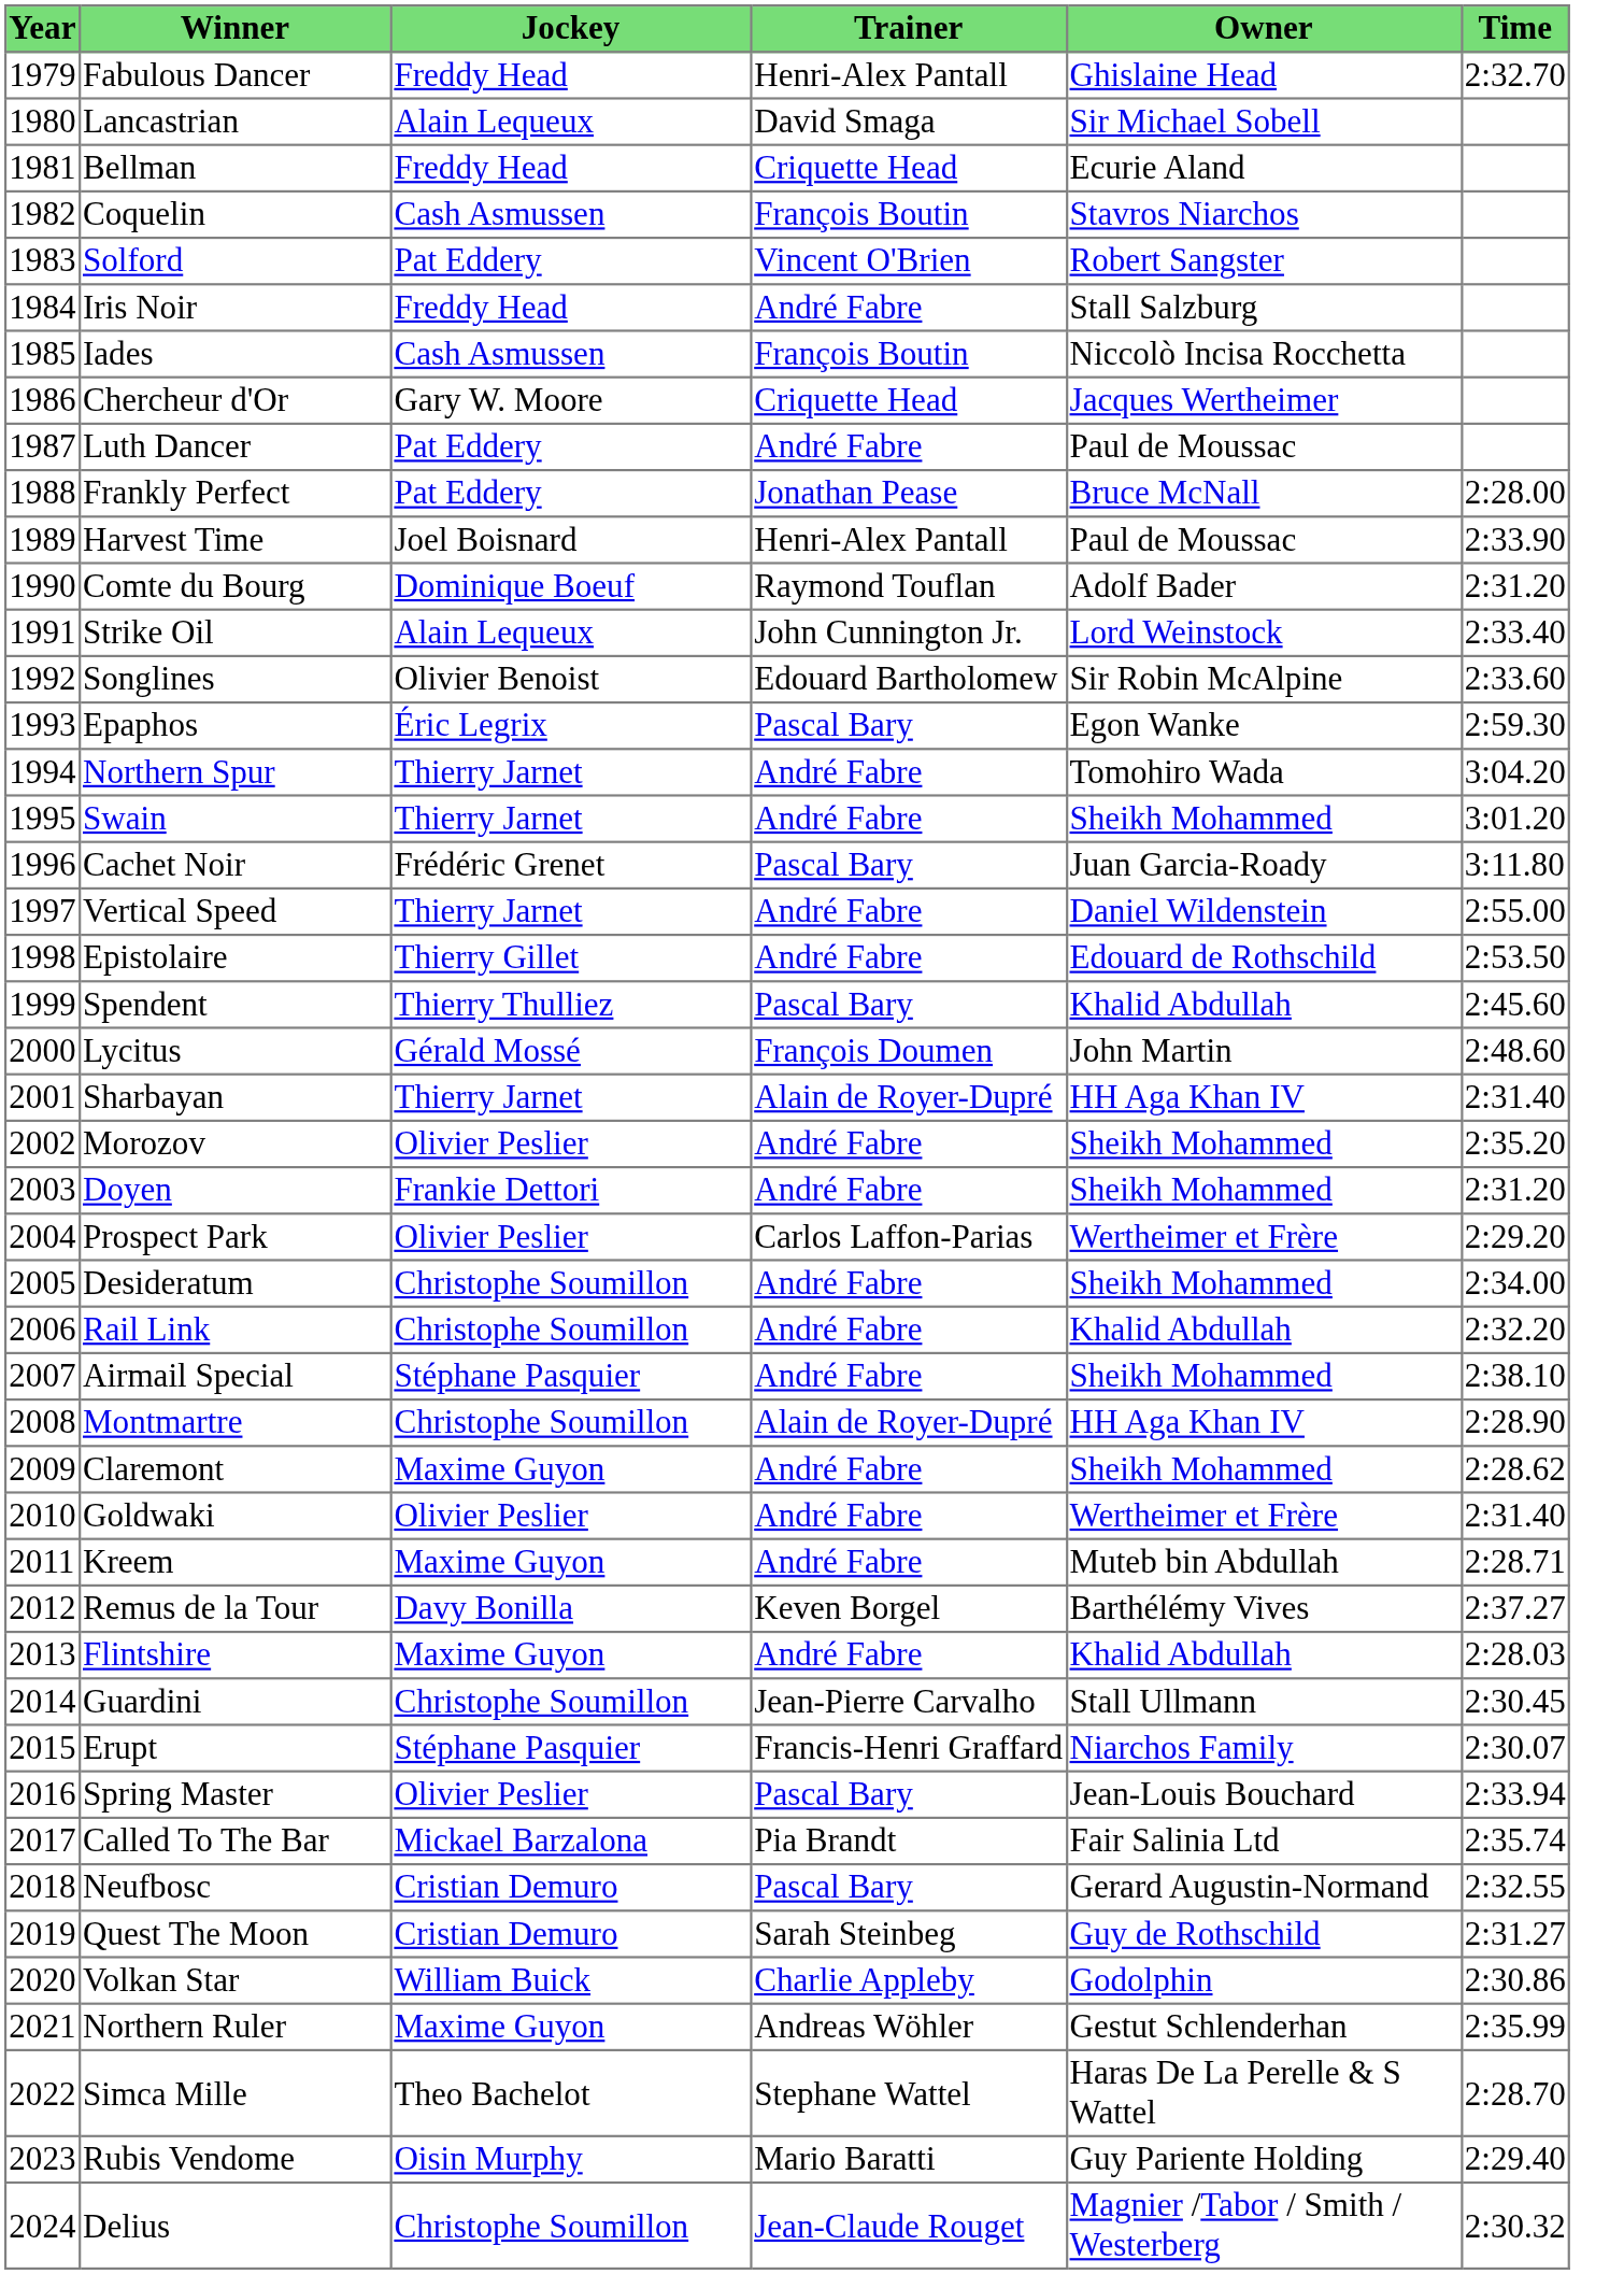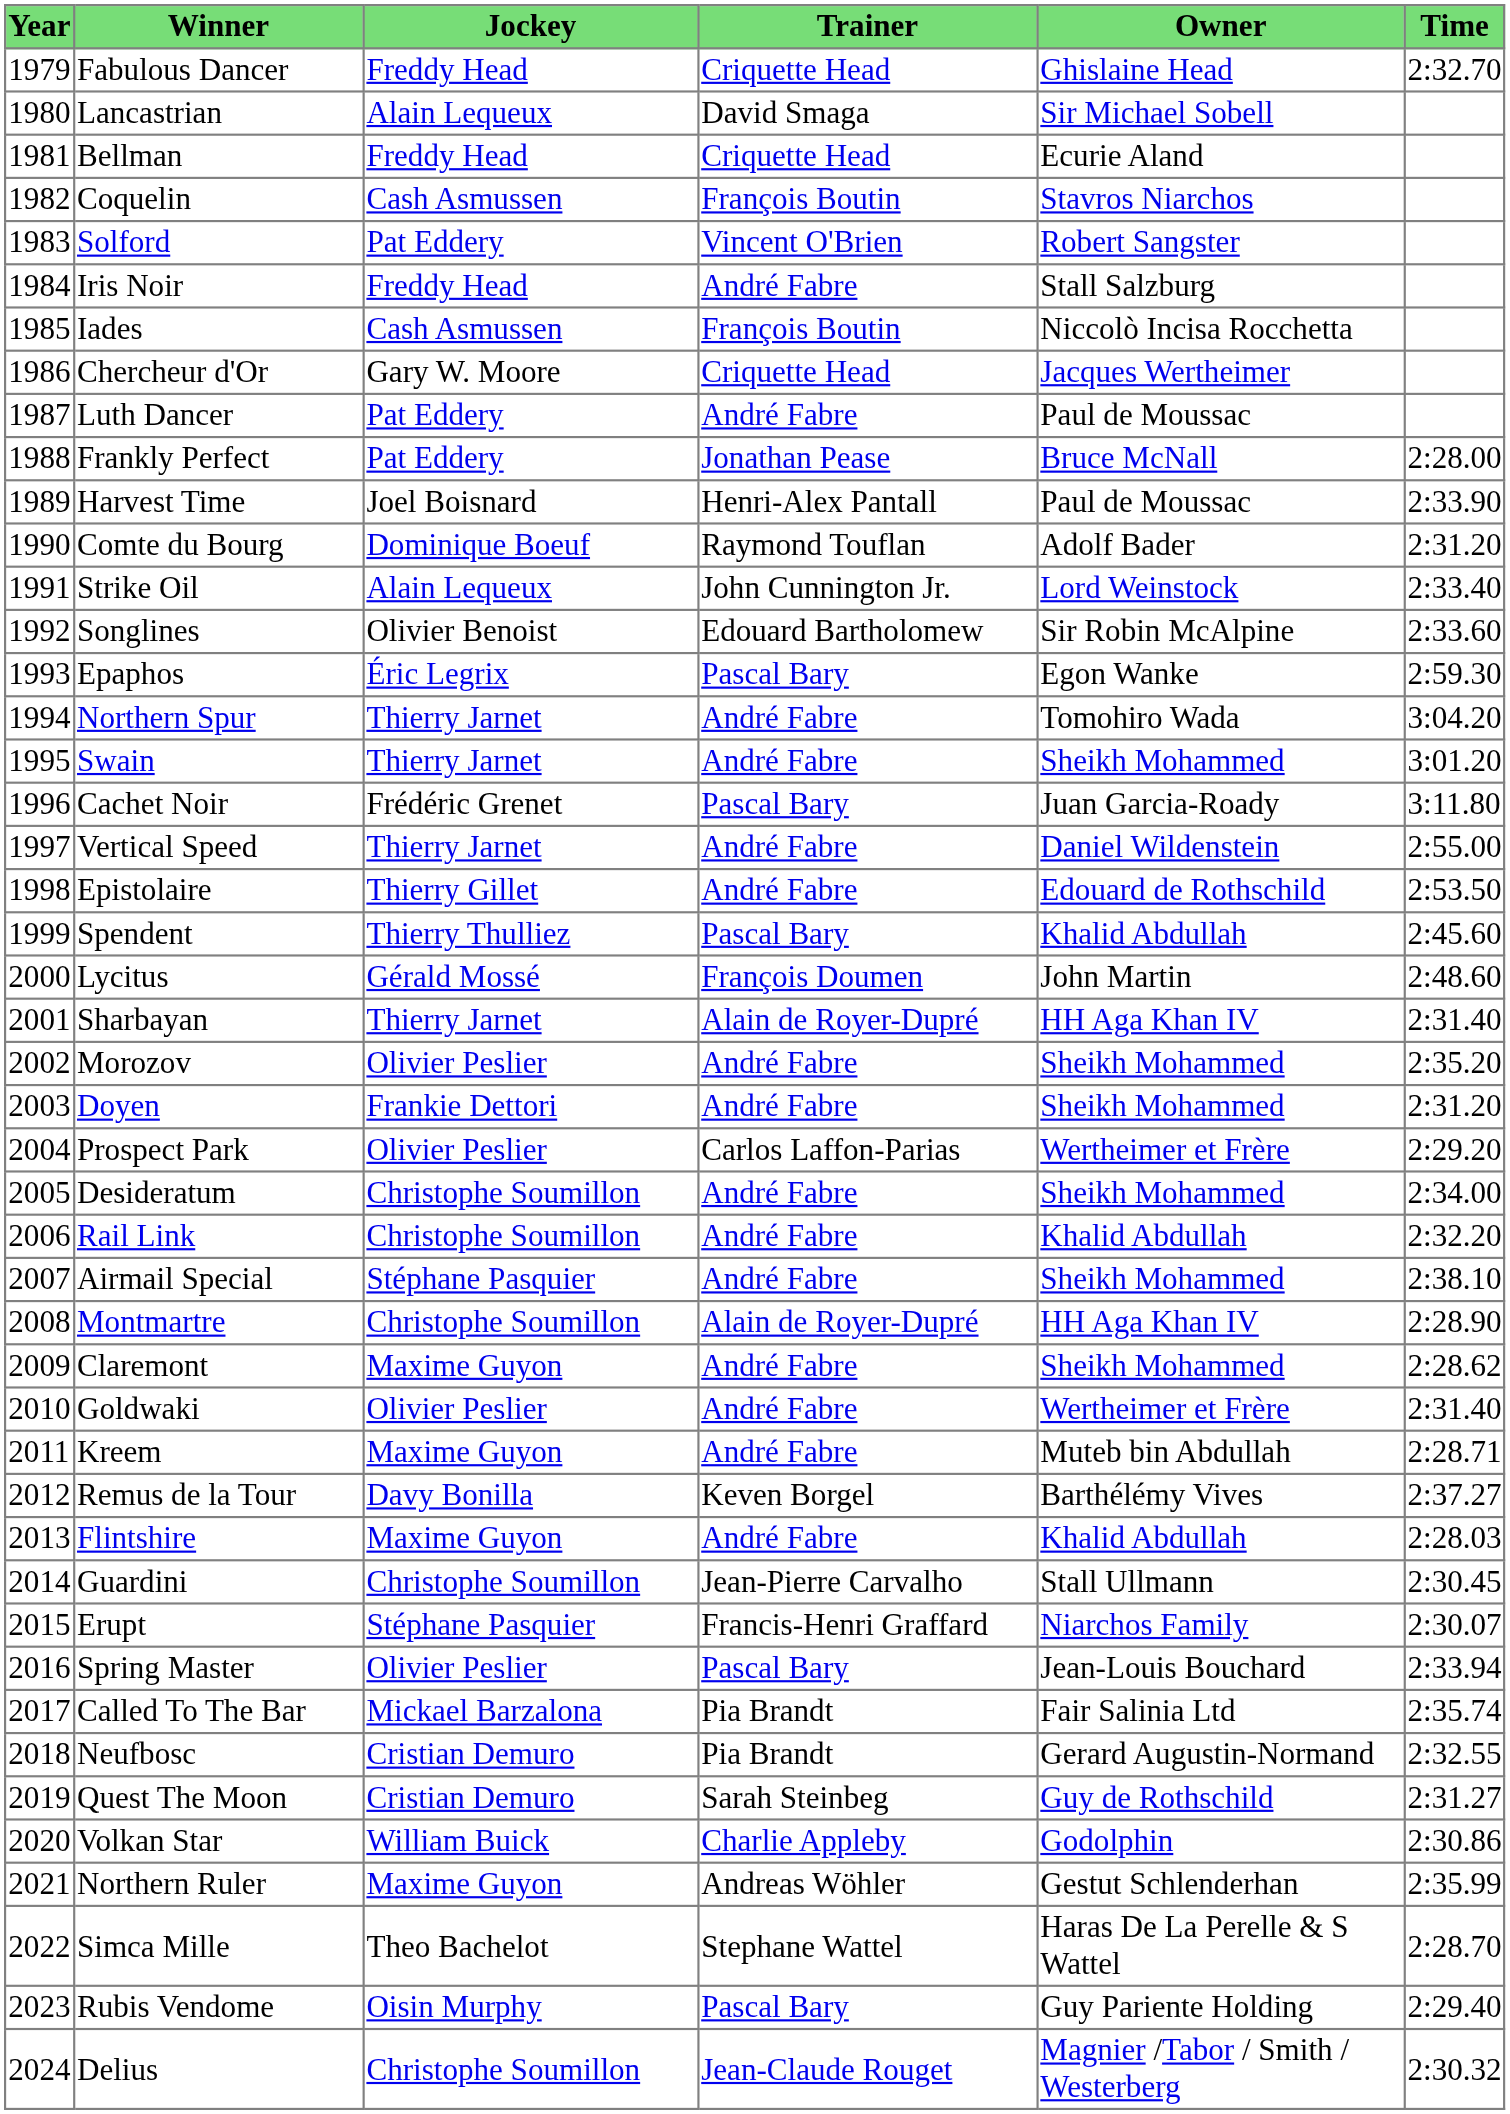 <table class = "sortable" | border="1" style="border-collapse: collapse; font-size:90%">
 <tr bgcolor="#77dd77" align="center">
 <th>Year</th>
 <th>Winner</th>
 <th>Jockey</th>
 <th>Trainer</th>
 <th>Owner</th>
 <th>Time</th>
 </tr>
 <tr>
 <td>1979</td>
 <td width=131px>Fabulous Dancer</td>
 <td width=152px><a href='#'>Freddy Head</a></td>
-<td>Henri-Alex Pantall</td>
+<td width=154px><a href='#'>Criquette Head</a></td>
 <td width=167px><a href='#'>Ghislaine Head</a></td>
 <td>2:32.70</td>
 </tr>
 <tr>
 <td>1980</td>
 <td>Lancastrian</td>
 <td><a href='#'>Alain Lequeux</a></td>
 <td>David Smaga</td>
 <td><a href='#'>Sir Michael Sobell</a></td>
 <td></td>
 </tr>
 <tr>
 <td>1981</td>
 <td>Bellman</td>
 <td><a href='#'>Freddy Head</a></td>
 <td><a href='#'>Criquette Head</a></td>
 <td>Ecurie Aland</td>
 <td></td>
 </tr>
 <tr>
 <td>1982</td>
 <td>Coquelin</td>
 <td><a href='#'>Cash Asmussen</a></td>
 <td><a href='#'>François Boutin</a></td>
 <td><a href='#'>Stavros Niarchos</a></td>
 <td></td>
 </tr>
 <tr>
 <td>1983</td>
 <td><a href='#'>Solford</a></td>
 <td><a href='#'>Pat Eddery</a></td>
 <td><a href='#'>Vincent O'Brien</a></td>
 <td><a href='#'>Robert Sangster</a></td>
 <td></td>
 </tr>
 <tr>
 <td>1984</td>
 <td>Iris Noir</td>
 <td><a href='#'>Freddy Head</a></td>
 <td><a href='#'>André Fabre</a></td>
 <td>Stall Salzburg</td>
 <td></td>
 </tr>
 <tr>
 <td>1985</td>
 <td>Iades</td>
 <td><a href='#'>Cash Asmussen</a></td>
 <td><a href='#'>François Boutin</a></td>
 <td>Niccolò Incisa Rocchetta </td>
 <td></td>
 </tr>
 <tr>
 <td>1986</td>
 <td>Chercheur d'Or</td>
 <td>Gary W. Moore</td>
 <td><a href='#'>Criquette Head</a></td>
 <td><a href='#'>Jacques Wertheimer</a></td>
 <td></td>
 </tr>
 <tr>
 <td>1987</td>
 <td>Luth Dancer</td>
 <td><a href='#'>Pat Eddery</a></td>
 <td><a href='#'>André Fabre</a></td>
 <td>Paul de Moussac</td>
 <td></td>
 </tr>
 <tr>
 <td>1988</td>
 <td>Frankly Perfect</td>
 <td><a href='#'>Pat Eddery</a></td>
 <td><a href='#'>Jonathan Pease</a></td>
 <td><a href='#'>Bruce McNall</a></td>
 <td>2:28.00</td>
 </tr>
 <tr>
 <td>1989</td>
 <td>Harvest Time</td>
 <td>Joel Boisnard</td>
 <td>Henri-Alex Pantall</td>
 <td>Paul de Moussac</td>
 <td>2:33.90</td>
 </tr>
 <tr>
 <td>1990</td>
 <td>Comte du Bourg</td>
 <td><a href='#'>Dominique Boeuf</a></td>
 <td>Raymond Touflan</td>
 <td>Adolf Bader</td>
 <td>2:31.20</td>
 </tr>
 <tr>
 <td>1991</td>
 <td>Strike Oil </td>
 <td><a href='#'>Alain Lequeux</a></td>
 <td>John Cunnington Jr.</td>
 <td><a href='#'>Lord Weinstock</a></td>
 <td>2:33.40</td>
 </tr>
 <tr>
 <td>1992</td>
 <td>Songlines</td>
 <td>Olivier Benoist</td>
 <td>Edouard Bartholomew</td>
 <td>Sir Robin McAlpine</td>
 <td>2:33.60</td>
 </tr>
 <tr>
 <td>1993</td>
 <td>Epaphos</td>
 <td><a href='#'>Éric Legrix</a></td>
 <td><a href='#'>Pascal Bary</a></td>
 <td>Egon Wanke</td>
 <td>2:59.30</td>
 </tr>
 <tr>
 <td>1994</td>
 <td><a href='#'>Northern Spur</a></td>
 <td><a href='#'>Thierry Jarnet</a></td>
 <td><a href='#'>André Fabre</a></td>
 <td>Tomohiro Wada</td>
 <td>3:04.20</td>
 </tr>
 <tr>
 <td>1995</td>
 <td><a href='#'>Swain</a></td>
 <td><a href='#'>Thierry Jarnet</a></td>
 <td><a href='#'>André Fabre</a></td>
 <td><a href='#'>Sheikh Mohammed</a></td>
 <td>3:01.20</td>
 </tr>
 <tr>
 <td>1996</td>
 <td>Cachet Noir</td>
 <td>Frédéric Grenet</td>
 <td><a href='#'>Pascal Bary</a></td>
 <td>Juan Garcia-Roady</td>
 <td>3:11.80</td>
 </tr>
 <tr>
 <td>1997</td>
 <td>Vertical Speed</td>
 <td><a href='#'>Thierry Jarnet</a></td>
 <td><a href='#'>André Fabre</a></td>
 <td><a href='#'>Daniel Wildenstein</a></td>
 <td>2:55.00</td>
 </tr>
 <tr>
 <td>1998</td>
 <td>Epistolaire</td>
 <td><a href='#'>Thierry Gillet</a></td>
 <td><a href='#'>André Fabre</a></td>
 <td><a href='#'>Edouard de Rothschild</a></td>
 <td>2:53.50</td>
 </tr>
 <tr>
 <td>1999</td>
 <td>Spendent</td>
 <td><a href='#'>Thierry Thulliez</a></td>
 <td><a href='#'>Pascal Bary</a></td>
 <td><a href='#'>Khalid Abdullah</a></td>
 <td>2:45.60</td>
 </tr>
 <tr>
 <td>2000</td>
 <td>Lycitus</td>
 <td><a href='#'>Gérald Mossé</a></td>
 <td><a href='#'>François Doumen</a></td>
 <td>John Martin</td>
 <td>2:48.60</td>
 </tr>
 <tr>
 <td>2001</td>
 <td>Sharbayan</td>
 <td><a href='#'>Thierry Jarnet</a></td>
 <td><a href='#'>Alain de Royer-Dupré</a></td>
 <td><a href='#'>HH Aga Khan IV</a></td>
 <td>2:31.40</td>
 </tr>
 <tr>
 <td>2002</td>
 <td>Morozov</td>
 <td><a href='#'>Olivier Peslier</a></td>
 <td><a href='#'>André Fabre</a></td>
 <td><a href='#'>Sheikh Mohammed</a></td>
 <td>2:35.20</td>
 </tr>
 <tr>
 <td>2003</td>
 <td><a href='#'>Doyen</a></td>
 <td><a href='#'>Frankie Dettori</a></td>
 <td><a href='#'>André Fabre</a></td>
 <td><a href='#'>Sheikh Mohammed</a></td>
 <td>2:31.20</td>
 </tr>
 <tr>
 <td>2004</td>
 <td>Prospect Park</td>
 <td><a href='#'>Olivier Peslier</a></td>
 <td>Carlos Laffon-Parias</td>
 <td><a href='#'>Wertheimer et Frère</a></td>
 <td>2:29.20</td>
 </tr>
 <tr>
 <td>2005</td>
 <td>Desideratum</td>
 <td><a href='#'>Christophe Soumillon</a></td>
 <td><a href='#'>André Fabre</a></td>
 <td><a href='#'>Sheikh Mohammed</a></td>
 <td>2:34.00</td>
 </tr>
 <tr>
 <td>2006</td>
 <td><a href='#'>Rail Link</a></td>
 <td><a href='#'>Christophe Soumillon</a></td>
 <td><a href='#'>André Fabre</a></td>
 <td><a href='#'>Khalid Abdullah</a></td>
 <td>2:32.20</td>
 </tr>
 <tr>
 <td>2007</td>
 <td>Airmail Special</td>
 <td><a href='#'>Stéphane Pasquier</a></td>
 <td><a href='#'>André Fabre</a></td>
 <td><a href='#'>Sheikh Mohammed</a></td>
 <td>2:38.10</td>
 </tr>
 <tr>
 <td>2008</td>
 <td><a href='#'>Montmartre</a></td>
 <td><a href='#'>Christophe Soumillon</a></td>
 <td><a href='#'>Alain de Royer-Dupré</a></td>
 <td><a href='#'>HH Aga Khan IV</a></td>
 <td>2:28.90</td>
 </tr>
 <tr>
 <td>2009</td>
 <td>Claremont</td>
 <td><a href='#'>Maxime Guyon</a></td>
 <td><a href='#'>André Fabre</a></td>
 <td><a href='#'>Sheikh Mohammed</a></td>
 <td>2:28.62</td>
 </tr>
 <tr>
 <td>2010</td>
 <td>Goldwaki</td>
 <td><a href='#'>Olivier Peslier</a></td>
 <td><a href='#'>André Fabre</a></td>
 <td><a href='#'>Wertheimer et Frère</a></td>
 <td>2:31.40</td>
 </tr>
 <tr>
 <td>2011</td>
 <td>Kreem</td>
 <td><a href='#'>Maxime Guyon</a></td>
 <td><a href='#'>André Fabre</a></td>
 <td>Muteb bin Abdullah</td>
 <td>2:28.71</td>
 </tr>
 <tr>
 <td>2012</td>
 <td>Remus de la Tour</td>
 <td><a href='#'>Davy Bonilla</a></td>
 <td>Keven Borgel</td>
 <td>Barthélémy Vives</td>
 <td>2:37.27</td>
 </tr>
 <tr>
 <td>2013</td>
 <td><a href='#'>Flintshire</a></td>
 <td><a href='#'>Maxime Guyon</a></td>
 <td><a href='#'>André Fabre</a></td>
 <td><a href='#'>Khalid Abdullah</a></td>
 <td>2:28.03</td>
 </tr>
 <tr>
 <td>2014</td>
 <td>Guardini</td>
 <td><a href='#'>Christophe Soumillon</a></td>
 <td>Jean-Pierre Carvalho</td>
 <td>Stall Ullmann</td>
 <td>2:30.45</td>
 </tr>
 <tr>
 <td>2015</td>
 <td>Erupt</td>
 <td><a href='#'>Stéphane Pasquier</a></td>
 <td>Francis-Henri Graffard</td>
 <td><a href='#'>Niarchos Family</a></td>
 <td>2:30.07</td>
 </tr>
 <tr>
 <td>2016</td>
 <td>Spring Master</td>
 <td><a href='#'>Olivier Peslier</a></td>
 <td><a href='#'>Pascal Bary</a></td>
 <td>Jean-Louis Bouchard</td>
 <td>2:33.94</td>
 </tr>
 <tr>
 <td>2017</td>
 <td>Called To The Bar</td>
 <td><a href='#'>Mickael Barzalona</a></td>
 <td>Pia Brandt</td>
 <td>Fair Salinia Ltd</td>
 <td>2:35.74</td>
 </tr>
 <tr>
 <td>2018</td>
 <td>Neufbosc</td>
 <td><a href='#'>Cristian Demuro</a></td>
-<td><a href='#'>Pascal Bary</a></td>
+<td>Pia Brandt</td>
 <td>Gerard Augustin-Normand</td>
 <td>2:32.55</td>
 </tr>
 <tr>
 <td>2019</td>
 <td>Quest The Moon</td>
 <td><a href='#'>Cristian Demuro</a></td>
 <td>Sarah Steinbeg</td>
 <td><a href='#'>Guy de Rothschild</a></td>
 <td>2:31.27</td>
 </tr>
 <tr>
 <td>2020</td>
 <td>Volkan Star</td>
 <td><a href='#'>William Buick</a></td>
 <td><a href='#'>Charlie Appleby</a></td>
 <td><a href='#'>Godolphin</a></td>
 <td>2:30.86</td>
 </tr>
 <tr>
 <td>2021</td>
 <td>Northern Ruler</td>
 <td><a href='#'>Maxime Guyon</a></td>
 <td>Andreas Wöhler</td>
 <td>Gestut Schlenderhan</td>
 <td>2:35.99</td>
 </tr>
 <tr>
 <td>2022</td>
 <td>Simca Mille</td>
 <td>Theo Bachelot</td>
 <td>Stephane Wattel</td>
 <td>Haras De La Perelle & S Wattel</td>
 <td>2:28.70</td>
 </tr>
 <tr>
 <td>2023</td>
 <td>Rubis Vendome</td>
 <td><a href='#'>Oisin Murphy</a></td>
-<td>Mario Baratti</td>
+<td><a href='#'>Pascal Bary</a></td>
 <td>Guy Pariente Holding</td>
 <td>2:29.40</td>
 </tr>
 <tr>
 <td>2024</td>
 <td>Delius</td>
 <td><a href='#'>Christophe Soumillon</a></td>
 <td><a href='#'>Jean-Claude Rouget</a></td>
 <td><a href='#'>Magnier</a> /<a href='#'>Tabor</a> / Smith / <a href='#'>Westerberg</a></td>
 <td>2:30.32</td>
 </tr>
 </table>
